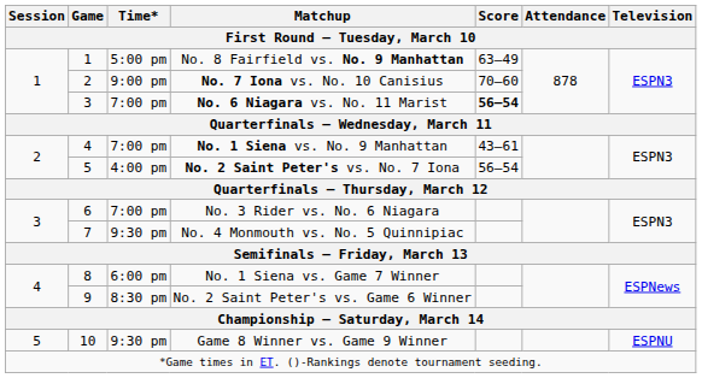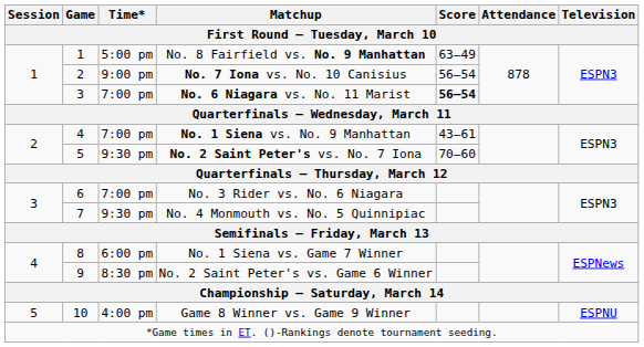 <table class="wikitable" style="font-size:95%;text-align:center">
 <tr>
 <th>Session</th>
 <th>Game</th>
 <th>Time*</th>
 <th>Matchup</th>
 <th>Score</th>
 <th>Attendance</th>
 <th>Television</th>
 </tr>
 <tr>
 <th colspan="8">First Round – Tuesday, March 10</th>
 </tr>
 <tr>
 <td rowspan=3>1</td>
 <td>1</td>
 <td>5:00 pm</td>
 <td>No. 8 Fairfield vs. <strong>No. 9 Manhattan</strong></td>
 <td>63–49</td>
 <td rowspan=3>878</td>
 <td rowspan=3><a href='#'>ESPN3</a></td>
 </tr>
 <tr>
 <td>2</td>
 <td>9:00 pm</td>
 <td><strong>No. 7 Iona</strong> vs. No. 10 Canisius</td>
-<td>70–60</td>
+<td>56–54</td>
 </tr>
 <tr>
 <td>3</td>
 <td>7:00 pm</td>
 <td><strong>No. 6 Niagara</strong> vs. No. 11 Marist</td>
 <td><strong>56–54</strong></td>
 </tr>
 <tr>
 <th colspan="8">Quarterfinals – Wednesday, March 11</th>
 </tr>
 <tr>
 <td rowspan=2>2</td>
 <td>4</td>
 <td>7:00 pm</td>
 <td><strong>No. 1 Siena</strong> vs. No. 9 Manhattan</td>
 <td>43–61</td>
 <td rowspan=2></td>
 <td rowspan=2>ESPN3</td>
 </tr>
 <tr>
 <td>5</td>
-<td>4:00 pm</td>
+<td>9:30 pm</td>
 <td><strong>No. 2 Saint Peter's</strong> vs. No. 7 Iona</td>
-<td>56–54</td>
+<td>70–60</td>
 </tr>
 <tr>
 <th colspan="8">Quarterfinals – Thursday, March 12</th>
 </tr>
 <tr>
 <td rowspan=2>3</td>
 <td>6</td>
 <td>7:00 pm</td>
 <td>No. 3 Rider vs. No. 6 Niagara</td>
 <td></td>
 <td rowspan=2></td>
 <td rowspan=2>ESPN3</td>
 </tr>
 <tr>
 <td>7</td>
 <td>9:30 pm</td>
 <td>No. 4 Monmouth vs. No. 5 Quinnipiac</td>
 <td></td>
 </tr>
 <tr>
 <th colspan="8">Semifinals – Friday, March 13</th>
 </tr>
 <tr>
 <td rowspan=2>4</td>
 <td>8</td>
 <td>6:00 pm</td>
 <td>No. 1 Siena vs. Game 7 Winner</td>
 <td></td>
 <td rowspan=2></td>
 <td rowspan=2><a href='#'>ESPNews</a></td>
 </tr>
 <tr>
 <td>9</td>
 <td>8:30 pm</td>
 <td>No. 2 Saint Peter's vs. Game 6 Winner</td>
 <td></td>
 </tr>
 <tr>
 <th colspan="8">Championship – Saturday, March 14</th>
 </tr>
 <tr>
 <td>5</td>
 <td>10</td>
-<td>9:30 pm</td>
+<td>4:00 pm</td>
 <td>Game 8 Winner vs. Game 9 Winner</td>
 <td></td>
 <td></td>
 <td><a href='#'>ESPNU</a></td>
 </tr>
 <tr>
 <td colspan="7"><small>*Game times in <a href='#'>ET</a>. ()-Rankings denote tournament seeding.</small></td>
 </tr>
 </table>
